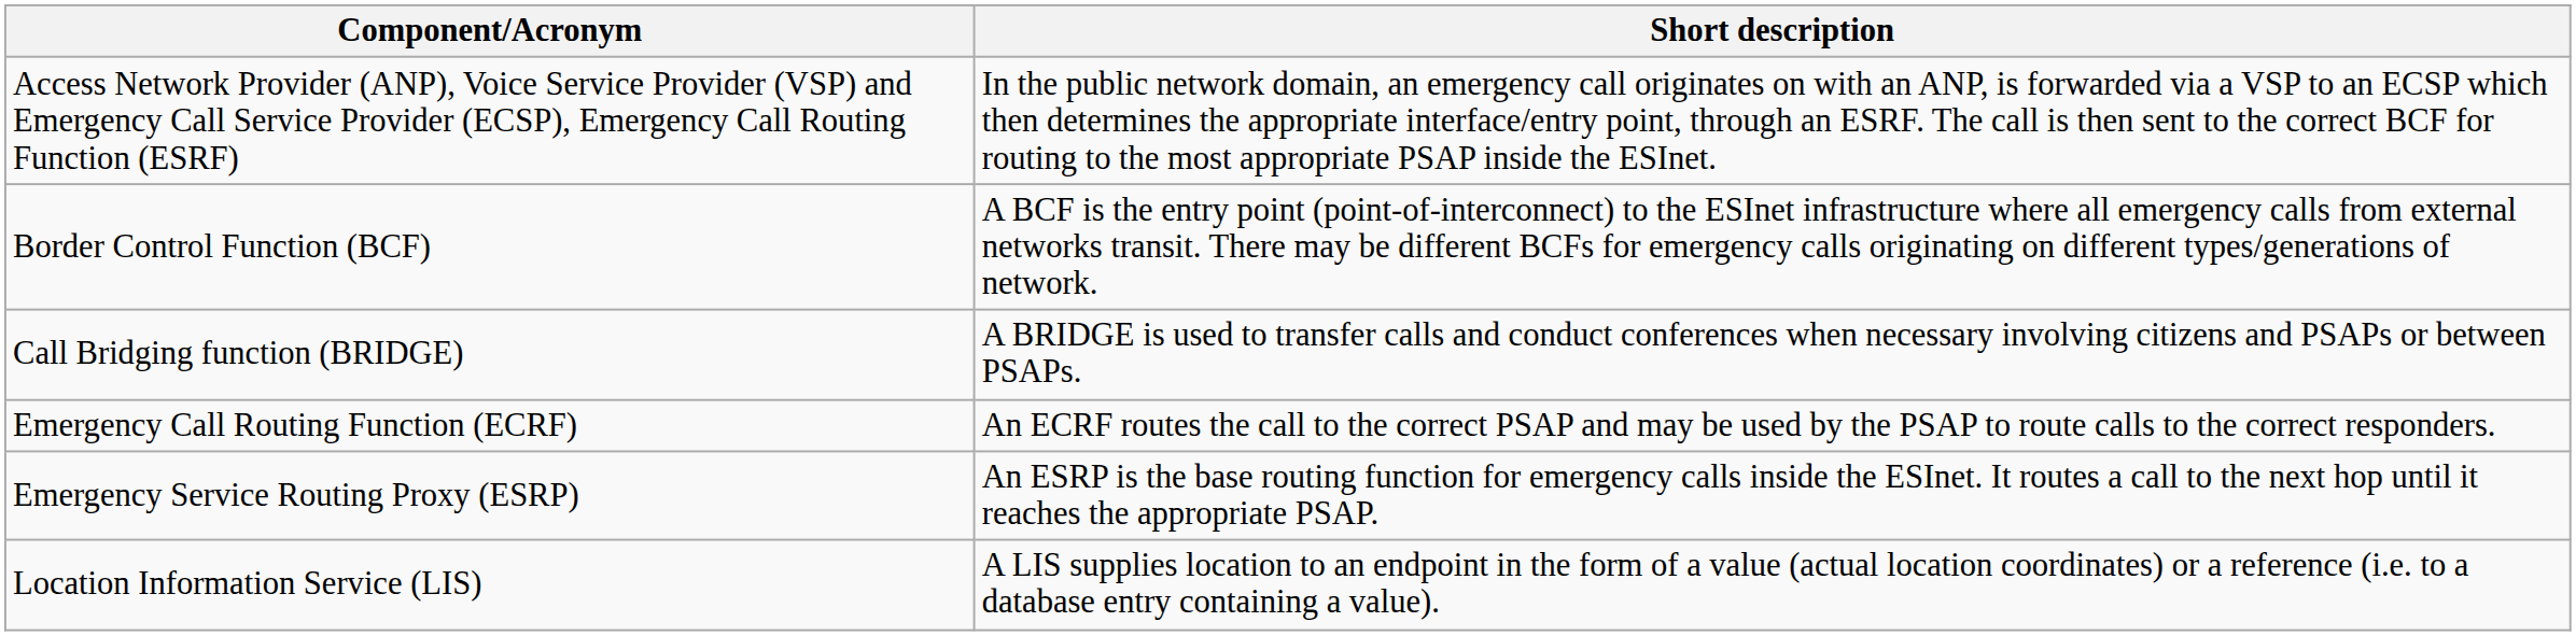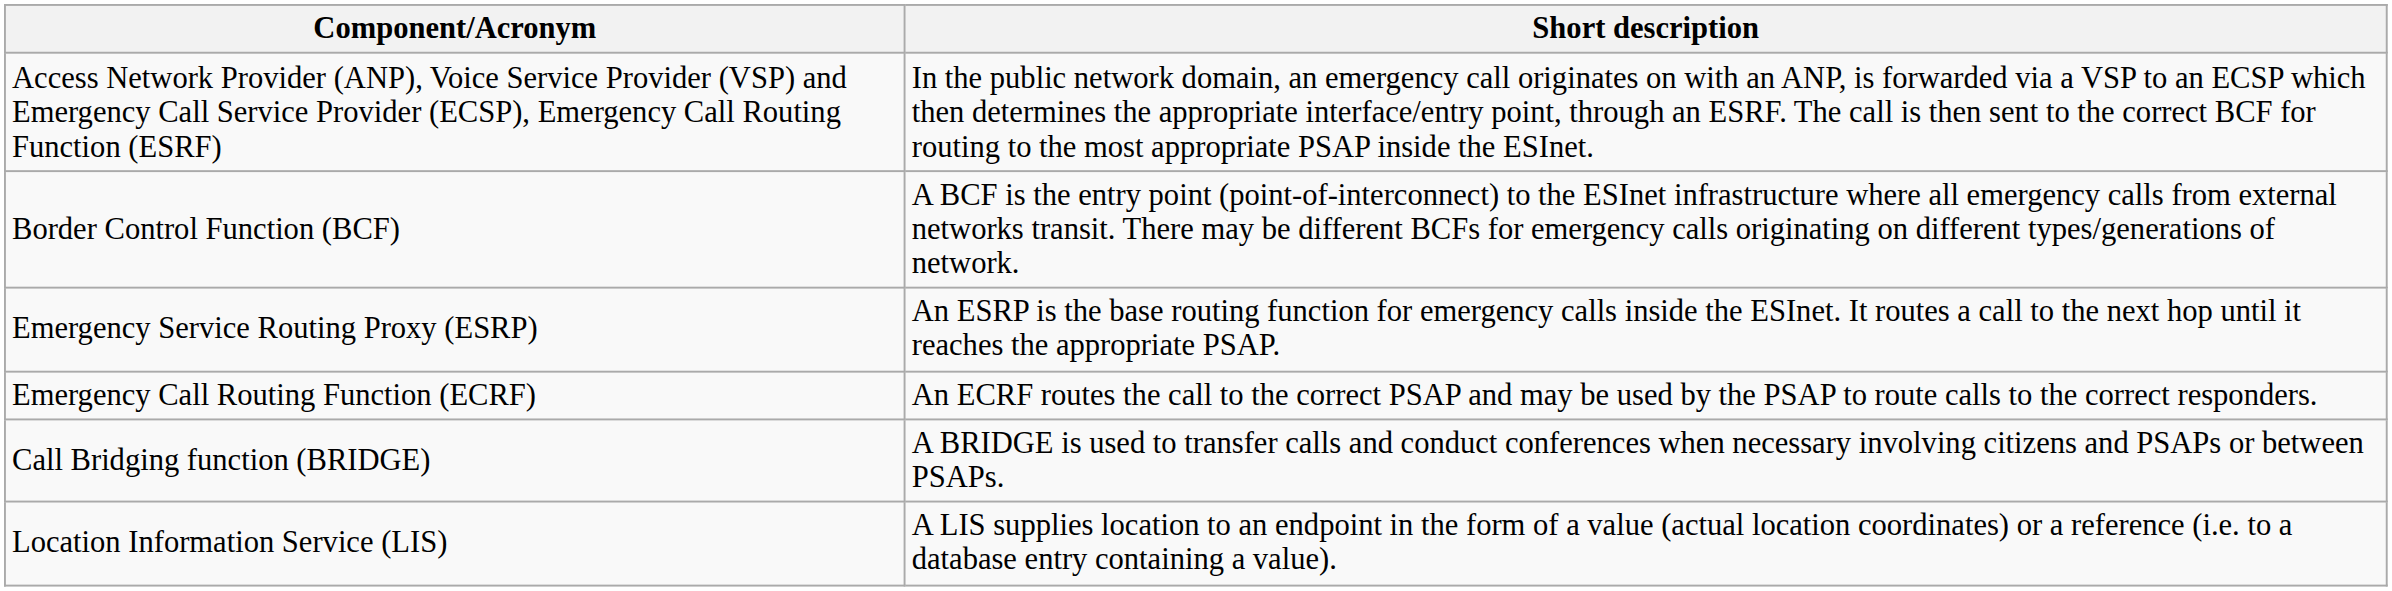 <table class="wikitable">
 <tr>
 <th>Component/Acronym</th>
 <th>Short description</th>
 </tr>
 <tr>
 <td>Access Network Provider (ANP), Voice Service Provider (VSP) and Emergency Call Service Provider (ECSP), Emergency Call Routing Function (ESRF)</td>
 <td>In the public network domain, an emergency call originates on with an ANP, is forwarded via a VSP to an ECSP which then determines the appropriate interface/entry point, through an ESRF. The call is then sent to the correct BCF for routing to the most appropriate PSAP inside the ESInet.</td>
 </tr>
 <tr>
 <td>Border Control Function (BCF)</td>
 <td>A BCF is the entry point (point-of-interconnect) to the ESInet infrastructure where all emergency calls from external networks transit. There may be different BCFs for emergency calls originating on different types/generations of network.</td>
 </tr>
 <tr>
-<td>Call Bridging function (BRIDGE)</td>
-<td>A BRIDGE is used to transfer calls and conduct conferences when necessary involving citizens and PSAPs or between PSAPs.</td>
+<td>Emergency Service Routing Proxy (ESRP)</td>
+<td>An ESRP is the base routing function for emergency calls inside the ESInet. It routes a call to the next hop until it reaches the appropriate PSAP.</td>
 </tr>
 <tr>
 <td>Emergency Call Routing Function (ECRF)</td>
 <td>An ECRF routes the call to the correct PSAP and may be used by the PSAP to route calls to the correct responders.</td>
 </tr>
 <tr>
-<td>Emergency Service Routing Proxy (ESRP)</td>
-<td>An ESRP is the base routing function for emergency calls inside the ESInet. It routes a call to the next hop until it reaches the appropriate PSAP.</td>
+<td>Call Bridging function (BRIDGE)</td>
+<td>A BRIDGE is used to transfer calls and conduct conferences when necessary involving citizens and PSAPs or between PSAPs.</td>
 </tr>
 <tr>
 <td>Location Information Service (LIS)</td>
 <td>A LIS supplies location to an endpoint in the form of a value (actual location coordinates) or a reference (i.e. to a database entry containing a value).</td>
 </tr>
 </table>
